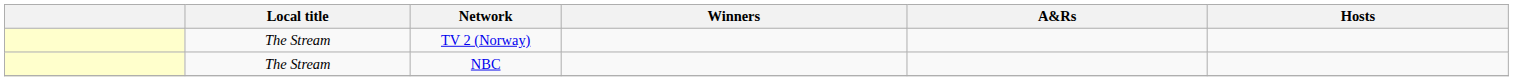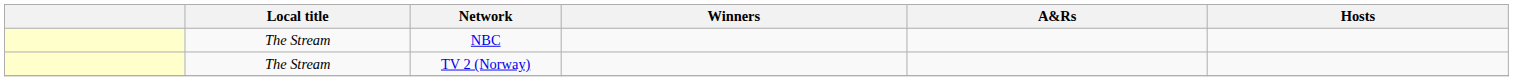 <table class="wikitable" style="text-align:center; font-size:95%; line-height:18px; width:100%;">
 <tr>
 <th scope="col" width="12%"></th>
 <th scope="col" width="15%">Local title</th>
 <th scope="col" width="10%">Network</th>
 <th scope="col" width="23%">Winners</th>
 <th scope="col" width="20%">A&Rs</th>
 <th scope="col" width="20%">Hosts</th>
 </tr>
 <tr>
 <td style="background:#FFFFCC;" align="left"></td>
+<td><em>The Stream</em></td>
+<td><a href='#'>NBC</a><br></td>
+<td><br></td>
+<td valign="top"><br></td>
+<td valign="top"><br></td>
+</tr>
+<tr>
+<td style="background:#FFFFCC;" align="left"></td>
 <td><em>The Stream</em><br></td>
 <td><a href='#'>TV 2 (Norway)</a><br><small></small></td>
 <td><br></td>
 <td valign="top"><br></td>
 <td valign="top"><br></td>
 </tr>
 <tr>
-<td style="background:#FFFFCC;" align="left"></td>
-<td><em>The Stream</em></td>
-<td><a href='#'>NBC</a><br></td>
-<td><br></td>
-<td valign="top"><br></td>
-<td valign="top"><br></td>
-</tr>
-<tr>
 </tr>
 </table>
